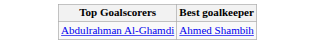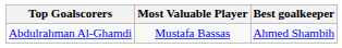 <table class="wikitable" style="text-align: center; margin: 0 auto;">
 <tr>
 <th>Top Goalscorers</th>
+<th>Most Valuable Player</th>
 <th>Best goalkeeper</th>
 </tr>
 <tr>
 <td> <a href='#'>Abdulrahman Al-Ghamdi</a></td>
+<td> <a href='#'>Mustafa Bassas</a></td>
 <td> <a href='#'>Ahmed Shambih</a></td>
 </tr>
 </table>
